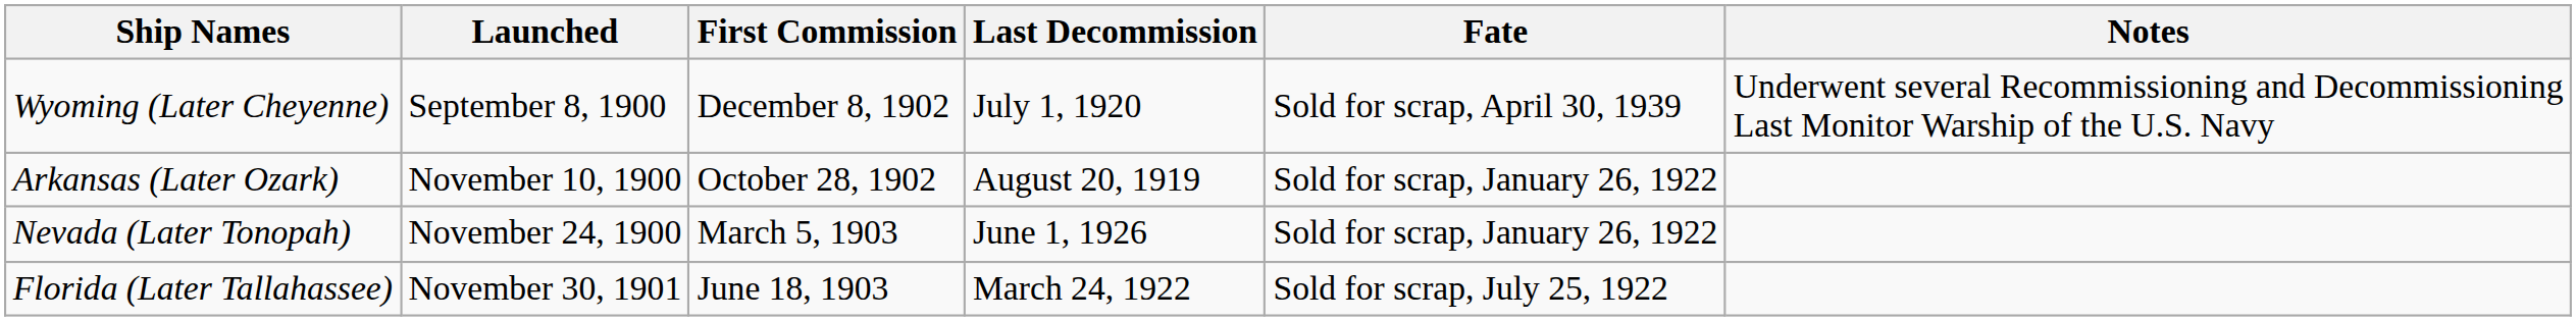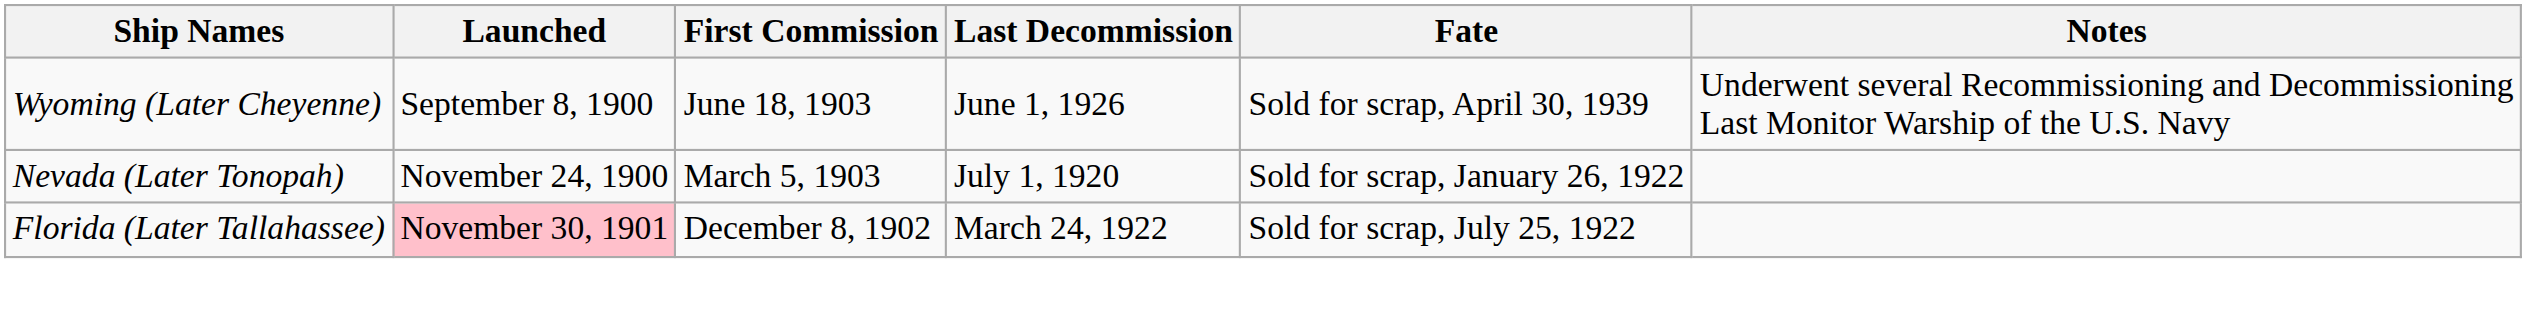 <table class="wikitable">
 <tr>
 <th>Ship Names</th>
 <th>Launched</th>
 <th>First Commission</th>
 <th>Last Decommission</th>
 <th>Fate</th>
 <th>Notes</th>
 </tr>
 <tr>
 <td><em>Wyoming (Later Cheyenne)</em></td>
 <td>September 8, 1900</td>
-<td>December 8, 1902</td>
-<td>July 1, 1920</td>
+<td>June 18, 1903</td>
+<td>June 1, 1926</td>
 <td>Sold for scrap, April 30, 1939</td>
 <td>Underwent several Recommissioning and Decommissioning<br>Last Monitor Warship of the U.S. Navy</td>
-</tr>
-<tr>
-<td><em>Arkansas (Later Ozark)</em></td>
-<td>November 10, 1900</td>
-<td>October 28, 1902</td>
-<td>August 20, 1919</td>
-<td>Sold for scrap, January 26, 1922</td>
-<td></td>
 </tr>
 <tr>
 <td><em>Nevada (Later Tonopah)</em></td>
 <td>November 24, 1900</td>
 <td>March 5, 1903</td>
-<td>June 1, 1926</td>
+<td>July 1, 1920</td>
 <td>Sold for scrap, January 26, 1922</td>
 <td></td>
 </tr>
 <tr>
 <td><em>Florida (Later Tallahassee)</em></td>
-<td>November 30, 1901</td>
-<td>June 18, 1903</td>
+<td style="background: pink;">November 30, 1901</td>
+<td>December 8, 1902</td>
 <td>March 24, 1922</td>
 <td>Sold for scrap, July 25, 1922</td>
 <td></td>
 </tr>
 </table>
